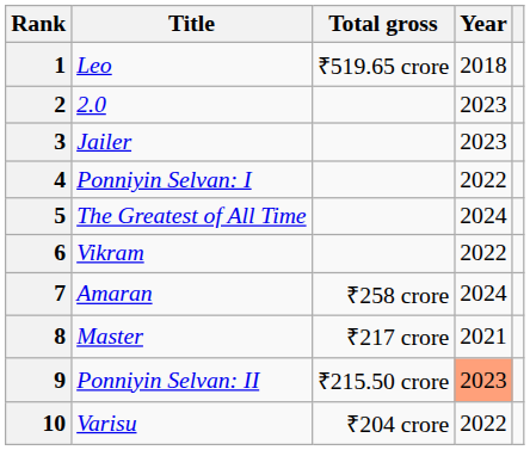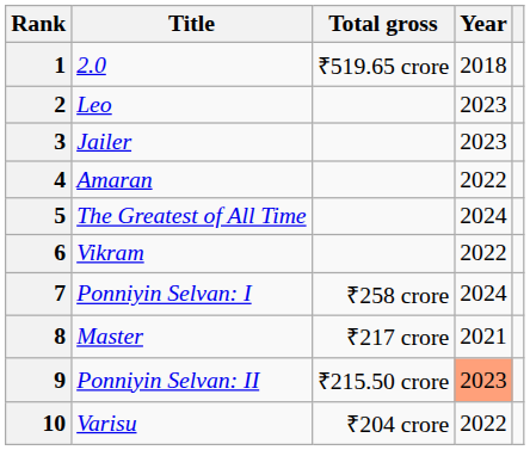 <table class="wikitable sortable plainrowheaders">
 <tr>
 <th scope="col">Rank</th>
 <th scope="col">Title</th>
 <th scope="col">Total gross</th>
 <th scope="col">Year</th>
 <th scope="col" class="unsortable"></th>
 </tr>
 <tr>
 <th scope="row" style="text-align:right">1</th>
-<td><em><a href='#'>Leo</a></em></td>
+<td><em><a href='#'>2.0</a></em></td>
 <td align="right">₹519.65 crore</td>
 <td style="text-align:center;">2018</td>
 <td style="text-align:center;"></td>
 </tr>
 <tr>
 <th scope="row" style="text-align:right">2</th>
-<td><em><a href='#'>2.0</a></em></td>
+<td><em><a href='#'>Leo</a></em></td>
 <td align="right"></td>
 <td style="text-align:center;">2023</td>
 <td style="text-align:center;"></td>
 </tr>
 <tr>
 <th scope="row" style="text-align:right">3</th>
 <td><em><a href='#'>Jailer</a></em></td>
 <td align="right"></td>
 <td style="text-align:center;">2023</td>
 <td style="text-align:center;"></td>
 </tr>
 <tr>
 <th scope="row" style="text-align:right">4</th>
-<td><em><a href='#'>Ponniyin Selvan: I</a></em></td>
+<td><em><a href='#'>Amaran</a></em></td>
 <td align="right"></td>
 <td style="text-align:center;">2022</td>
 <td style="text-align:center;"></td>
 </tr>
 <tr>
 <th scope="row" style="text-align:right">5</th>
 <td><em><a href='#'>The Greatest of All Time</a></em></td>
 <td align="right"></td>
 <td style="text-align:center;">2024</td>
 <td style="text-align:center;"></td>
 </tr>
 <tr>
 <th scope="row" style="text-align:right">6</th>
 <td><em><a href='#'>Vikram</a></em></td>
 <td align="right"></td>
 <td style="text-align:center;">2022</td>
 <td style="text-align:center;"></td>
 </tr>
 <tr>
 <th scope="row" style="text-align:right">7</th>
-<td><em><a href='#'>Amaran</a></em></td>
+<td><em><a href='#'>Ponniyin Selvan: I</a></em></td>
 <td align="right">₹258 crore</td>
 <td style="text-align:center;">2024</td>
 <td style="text-align:center;"></td>
 </tr>
 <tr>
 <th scope="row" style="text-align:right">8</th>
 <td><em><a href='#'>Master</a></em></td>
 <td align="right">₹217 crore</td>
 <td style="text-align:center;">2021</td>
 <td style="text-align:center;"></td>
 </tr>
 <tr>
 <th scope="row" style="text-align:right">9</th>
 <td><em><a href='#'>Ponniyin Selvan: II</a></em></td>
 <td align="right">₹215.50 crore</td>
 <td style="background: lightsalmon; text-align:center;">2023</td>
 <td style="text-align:center;"></td>
 </tr>
 <tr>
 <th scope="row" style="text-align:right">10</th>
 <td><em><a href='#'>Varisu</a></em></td>
 <td align="right">₹204 crore</td>
 <td style="text-align:center;">2022</td>
 <td style="text-align:center;"></td>
 </tr>
 </table>
